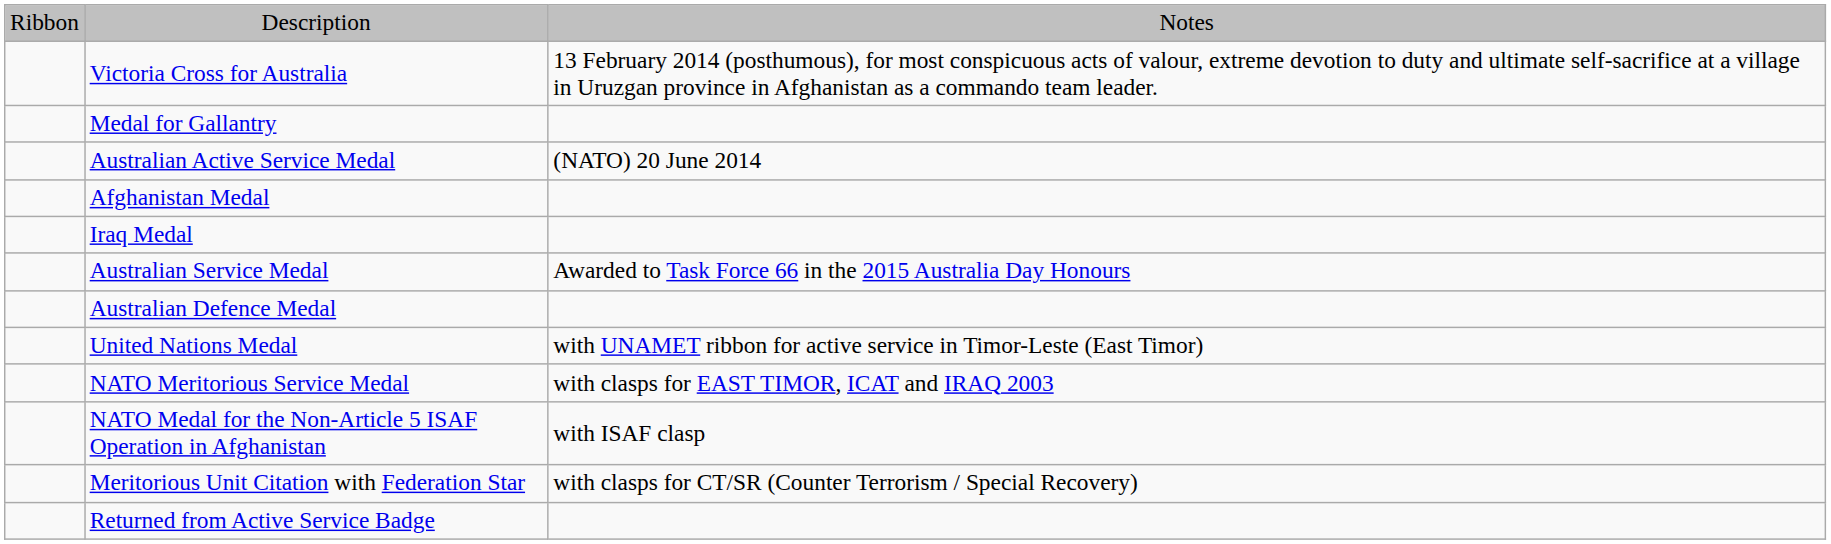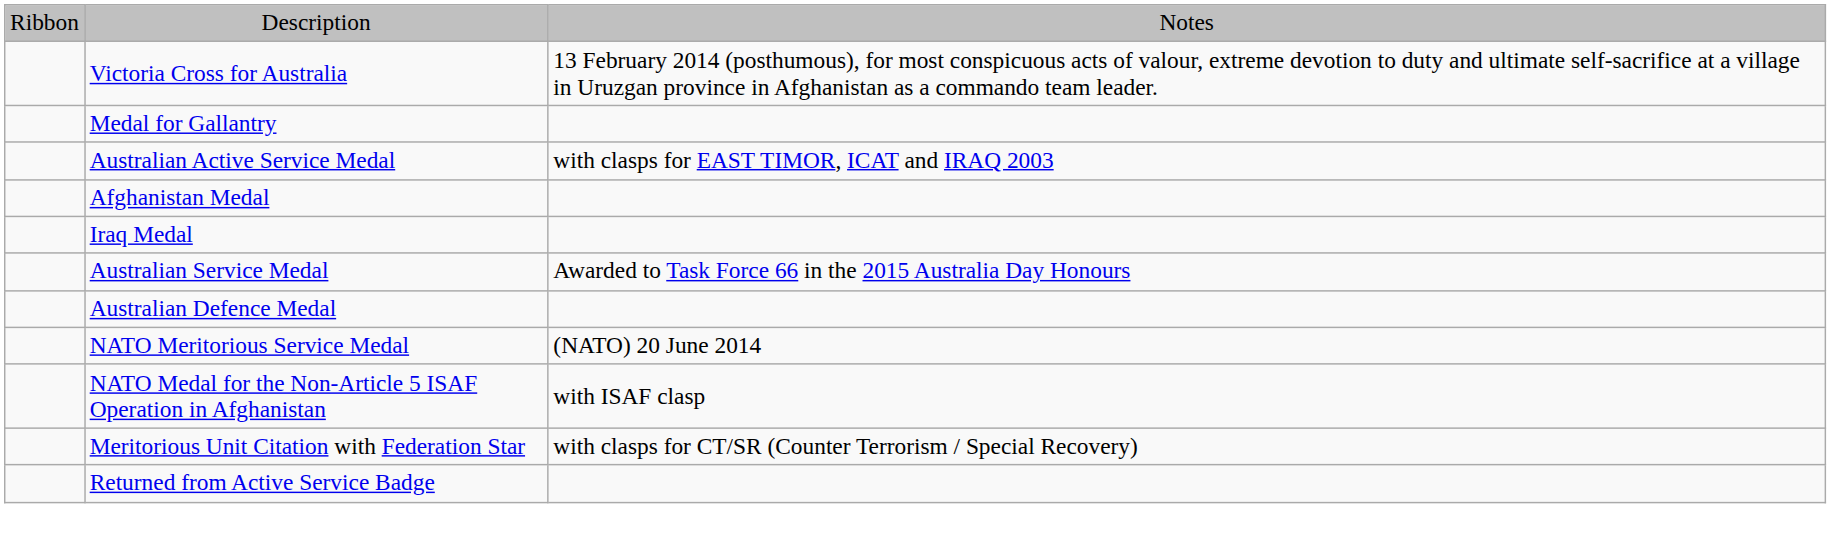 <table class="wikitable">
 <tr>
 <td style="background:silver;" align="center">Ribbon</td>
 <td style="background:silver;" align="center">Description</td>
 <td style="background:silver;" align="center">Notes</td>
 </tr>
 <tr>
 <td></td>
 <td><a href='#'>Victoria Cross for Australia</a></td>
 <td>13 February 2014 (posthumous), for most conspicuous acts of valour, extreme devotion to duty and ultimate self-sacrifice at a village in Uruzgan province in Afghanistan as a commando team leader.</td>
 </tr>
 <tr>
 <td></td>
 <td><a href='#'>Medal for Gallantry</a></td>
 <td></td>
 </tr>
 <tr>
 <td></td>
 <td><a href='#'>Australian Active Service Medal</a></td>
-<td>(NATO) 20 June 2014</td>
+<td>with clasps for <a href='#'>EAST TIMOR</a>, <a href='#'>ICAT</a> and <a href='#'>IRAQ 2003</a></td>
 </tr>
 <tr>
 <td></td>
 <td><a href='#'>Afghanistan Medal</a></td>
 <td></td>
 </tr>
 <tr>
 <td></td>
 <td><a href='#'>Iraq Medal</a></td>
 <td></td>
 </tr>
 <tr>
 <td></td>
 <td><a href='#'>Australian Service Medal</a></td>
 <td>Awarded to <a href='#'>Task Force 66</a> in the <a href='#'>2015 Australia Day Honours</a></td>
 </tr>
 <tr>
 <td></td>
 <td><a href='#'>Australian Defence Medal</a></td>
 <td></td>
 </tr>
 <tr>
 <td></td>
-<td><a href='#'>United Nations Medal</a></td>
-<td>with <a href='#'>UNAMET</a> ribbon for active service in Timor-Leste (East Timor)</td>
-</tr>
-<tr>
-<td></td>
 <td><a href='#'>NATO Meritorious Service Medal</a></td>
-<td>with clasps for <a href='#'>EAST TIMOR</a>, <a href='#'>ICAT</a> and <a href='#'>IRAQ 2003</a></td>
+<td>(NATO) 20 June 2014</td>
 </tr>
 <tr>
 <td></td>
 <td><a href='#'>NATO Medal for the Non-Article 5 ISAF Operation in Afghanistan</a></td>
 <td>with ISAF clasp</td>
 </tr>
 <tr>
 <td></td>
 <td><a href='#'>Meritorious Unit Citation</a> with <a href='#'>Federation Star</a></td>
 <td>with clasps for CT/SR (Counter Terrorism / Special Recovery)</td>
 </tr>
 <tr>
 <td></td>
 <td><a href='#'>Returned from Active Service Badge</a></td>
 <td></td>
 </tr>
 </table>
